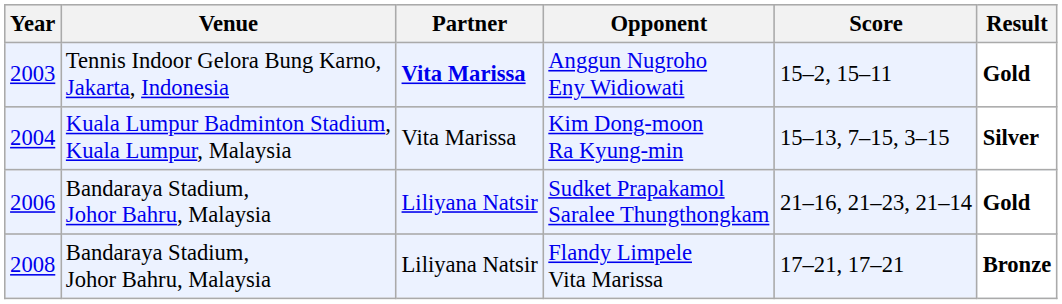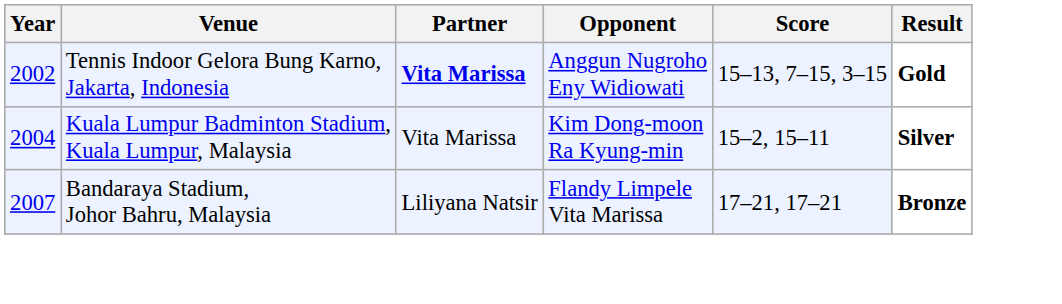 <table class="sortable wikitable" style="font-size: 90%">
 <tr>
 <th>Year</th>
 <th>Venue</th>
 <th>Partner</th>
 <th>Opponent</th>
 <th>Score</th>
 <th>Result</th>
 </tr>
 <tr style="background:#ECF2FF">
-<td align="center"><a href='#'>2003</a></td>
+<td align="center"><a href='#'>2002</a></td>
 <td align="left">Tennis Indoor Gelora Bung Karno,<br><a href='#'>Jakarta</a>, <a href='#'>Indonesia</a></td>
 <td align="left"><strong> <a href='#'>Vita Marissa</a></strong></td>
 <td align="left"> <a href='#'>Anggun Nugroho</a> <br>  <a href='#'>Eny Widiowati</a></td>
-<td align="left">15–2, 15–11</td>
+<td align="left">15–13, 7–15, 3–15</td>
 <td style="text-align:left; background:white"> <strong>Gold</strong></td>
 </tr>
 <tr style="background:#ECF2FF">
 <td align="center"><a href='#'>2004</a></td>
 <td align="left"><a href='#'>Kuala Lumpur Badminton Stadium</a>,<br><a href='#'>Kuala Lumpur</a>, Malaysia</td>
 <td align="left"> Vita Marissa</td>
 <td align="left"> <a href='#'>Kim Dong-moon</a> <br>  <a href='#'>Ra Kyung-min</a></td>
-<td align="left">15–13, 7–15, 3–15</td>
+<td align="left">15–2, 15–11</td>
 <td style="text-align:left; background:white"> <strong>Silver</strong></td>
 </tr>
 <tr style="background:#ECF2FF">
-<td align="center"><a href='#'>2006</a></td>
-<td align="left">Bandaraya Stadium,<br><a href='#'>Johor Bahru</a>, Malaysia</td>
-<td align="left"> <a href='#'>Liliyana Natsir</a></td>
-<td align="left"> <a href='#'>Sudket Prapakamol</a> <br>  <a href='#'>Saralee Thungthongkam</a></td>
-<td align="left">21–16, 21–23, 21–14</td>
-<td style="text-align:left; background:white"> <strong>Gold</strong></td>
-</tr>
-<tr style="background:#ECF2FF">
-<td align="center"><a href='#'>2008</a></td>
+<td align="center"><a href='#'>2007</a></td>
 <td align="left">Bandaraya Stadium,<br>Johor Bahru, Malaysia</td>
 <td align="left"> Liliyana Natsir</td>
 <td align="left"> <a href='#'>Flandy Limpele</a> <br>  Vita Marissa</td>
 <td align="left">17–21, 17–21</td>
 <td style="text-align:left; background:white"> <strong>Bronze</strong></td>
 </tr>
 </table>
